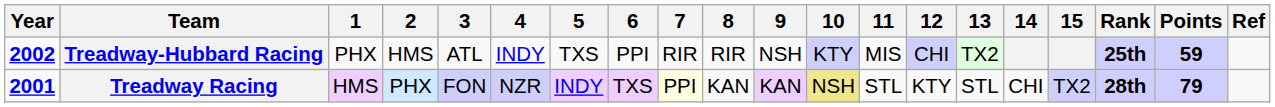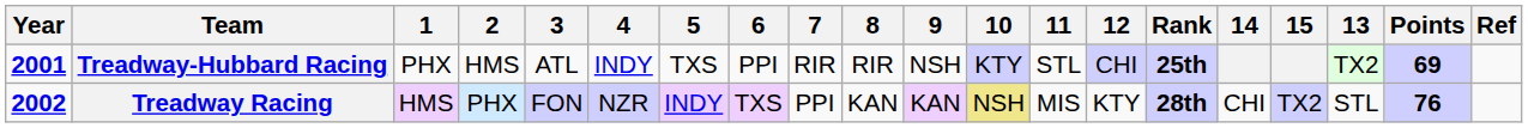 <table class="wikitable" style="text-align:center; font-size:95%">
 <tr>
 <th>Year</th>
 <th>Team</th>
 <th>1</th>
 <th>2</th>
 <th>3</th>
 <th>4</th>
 <th>5</th>
 <th>6</th>
 <th>7</th>
 <th>8</th>
 <th>9</th>
 <th>10</th>
 <th>11</th>
 <th>12</th>
-<th>13</th>
+<th>Rank</th>
 <th>14</th>
 <th>15</th>
-<th>Rank</th>
+<th>13</th>
 <th>Points</th>
 <th>Ref</th>
 </tr>
 <tr>
-<td><strong><a href='#'>2002</a></strong></td>
+<td><strong><a href='#'>2001</a></strong></td>
 <th><a href='#'>Treadway-Hubbard Racing</a></th>
 <td>PHX</td>
 <td>HMS</td>
 <td>ATL</td>
 <td><a href='#'>INDY</a></td>
 <td>TXS</td>
 <td>PPI</td>
 <td>RIR</td>
 <td>RIR</td>
 <td>NSH</td>
 <td style="background:#CFCFFF;">KTY<br></td>
-<td>MIS</td>
+<td>STL</td>
 <td style="background:#CFCFFF;">CHI<br></td>
-<td style="background:#DFFFDF;">TX2<br></td>
+<td style="background:#CFCFFF;"><strong>25th</strong></td>
 <th></th>
 <th></th>
-<td style="background:#CFCFFF;"><strong>25th</strong></td>
-<td style="background:#CFCFFF;"><strong>59</strong></td>
+<td style="background:#DFFFDF;">TX2<br></td>
+<td style="background:#CFCFFF;"><strong>69</strong></td>
 <td></td>
 </tr>
 <tr>
-<td><strong><a href='#'>2001</a></strong></td>
+<td><strong><a href='#'>2002</a></strong></td>
 <th><a href='#'>Treadway Racing</a></th>
 <td style="background:#EFCFFF;">HMS<br></td>
 <td style="background:#CFEAFF;">PHX<br></td>
 <td style="background:#CFCFFF;">FON<br></td>
 <td style="background:#CFCFFF;">NZR<br></td>
 <td style="background:#EFCFFF;"><a href='#'>INDY</a><br></td>
 <td style="background:#EFCFFF;">TXS<br></td>
-<td style="background: lightyellow;">PPI</td>
+<td>PPI</td>
 <td>KAN</td>
 <td style="background:#EFCFFF;">KAN<br></td>
 <td style="background: khaki;">NSH</td>
-<td>STL</td>
+<td>MIS</td>
 <td>KTY</td>
-<td>STL</td>
+<td style="background:#CFCFFF;"><strong>28th</strong></td>
 <td>CHI</td>
 <td style="background:#CFCFFF;">TX2<br></td>
-<td style="background:#CFCFFF;"><strong>28th</strong></td>
-<td style="background:#CFCFFF;"><strong>79</strong></td>
+<td>STL</td>
+<td style="background:#CFCFFF;"><strong>76</strong></td>
 <td></td>
 </tr>
 </table>
